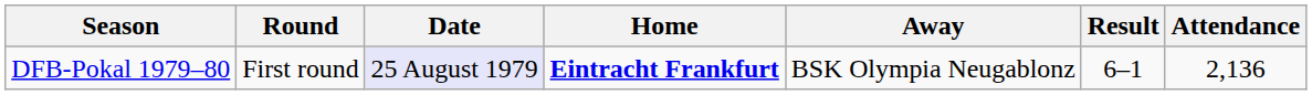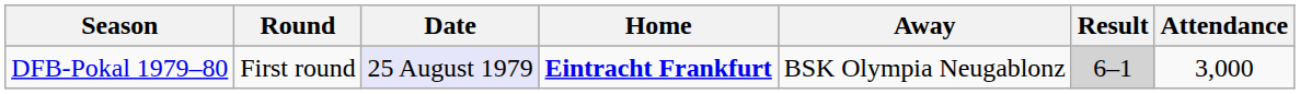 <table class="wikitable">
 <tr>
 <th>Season</th>
 <th>Round</th>
 <th>Date</th>
 <th>Home</th>
 <th>Away</th>
 <th>Result</th>
 <th>Attendance</th>
 </tr>
 <tr align="center">
 <td><a href='#'>DFB-Pokal 1979–80</a></td>
 <td>First round</td>
 <td style="background: lavender;">25 August 1979</td>
 <td><strong><a href='#'>Eintracht Frankfurt</a></strong></td>
 <td>BSK Olympia Neugablonz</td>
-<td>6–1</td>
-<td>2,136</td>
+<td style="background: lightgrey;">6–1</td>
+<td>3,000</td>
 </tr>
 </table>
